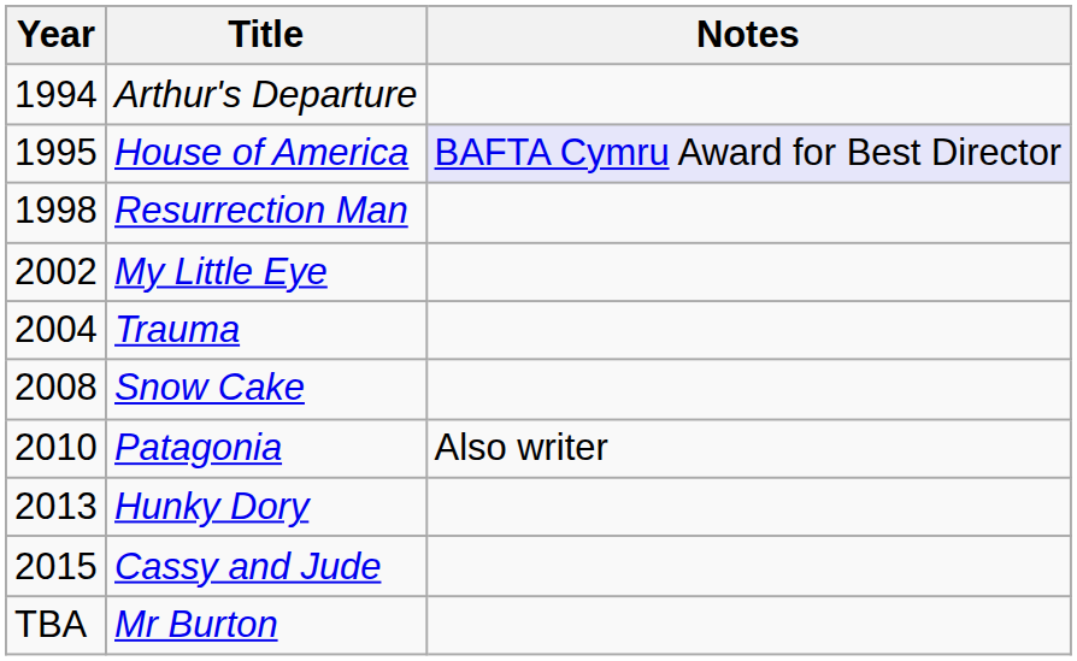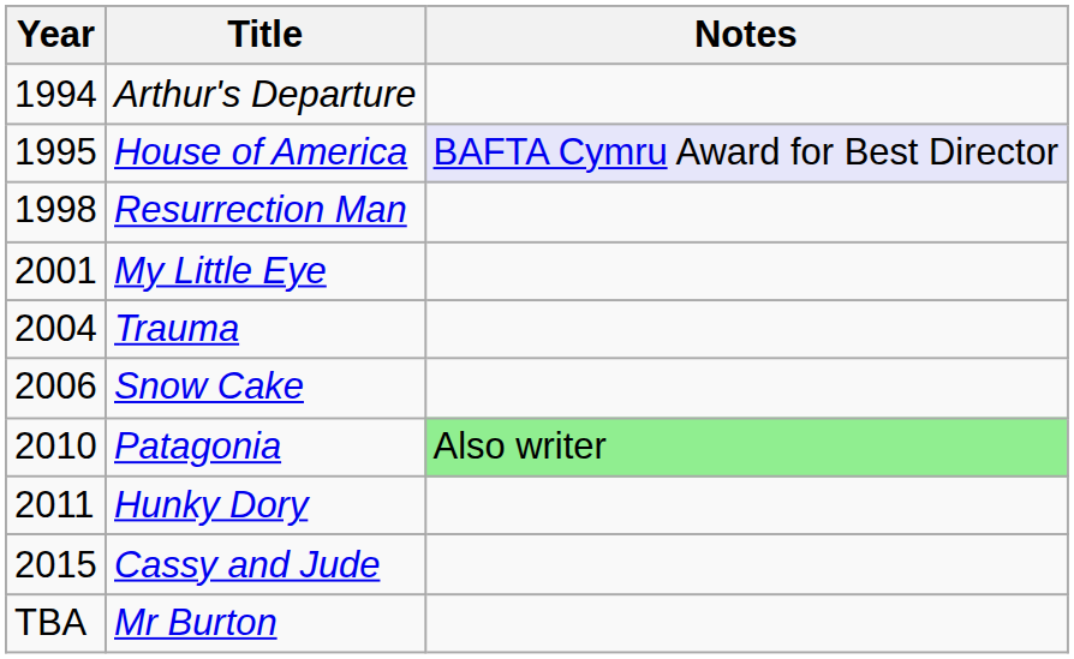 <table class="wikitable">
 <tr>
 <th>Year</th>
 <th>Title</th>
 <th>Notes</th>
 </tr>
 <tr>
 <td>1994</td>
 <td><em>Arthur's Departure</em></td>
 <td></td>
 </tr>
 <tr>
 <td>1995</td>
 <td><em><a href='#'>House of America</a></em></td>
 <td style="background: lavender;"><a href='#'>BAFTA Cymru</a> Award for Best Director</td>
 </tr>
 <tr>
 <td>1998</td>
 <td><em><a href='#'>Resurrection Man</a></em></td>
 <td></td>
 </tr>
 <tr>
-<td>2002</td>
+<td>2001</td>
 <td><em><a href='#'>My Little Eye</a></em></td>
 <td></td>
 </tr>
 <tr>
 <td>2004</td>
 <td><em><a href='#'>Trauma</a></em></td>
 <td></td>
 </tr>
 <tr>
-<td>2008</td>
+<td>2006</td>
 <td><em><a href='#'>Snow Cake</a></em></td>
 <td></td>
 </tr>
 <tr>
 <td>2010</td>
 <td><em><a href='#'>Patagonia</a></em></td>
-<td>Also writer</td>
+<td style="background: lightgreen;">Also writer</td>
 </tr>
 <tr>
-<td>2013</td>
+<td>2011</td>
 <td><em><a href='#'>Hunky Dory</a></em></td>
 <td></td>
 </tr>
 <tr>
 <td>2015</td>
 <td><em><a href='#'>Cassy and Jude</a></em></td>
 <td></td>
 </tr>
 <tr>
 <td>TBA</td>
 <td><em><a href='#'>Mr Burton</a></td>
 <td></td>
 </tr>
 </table>
